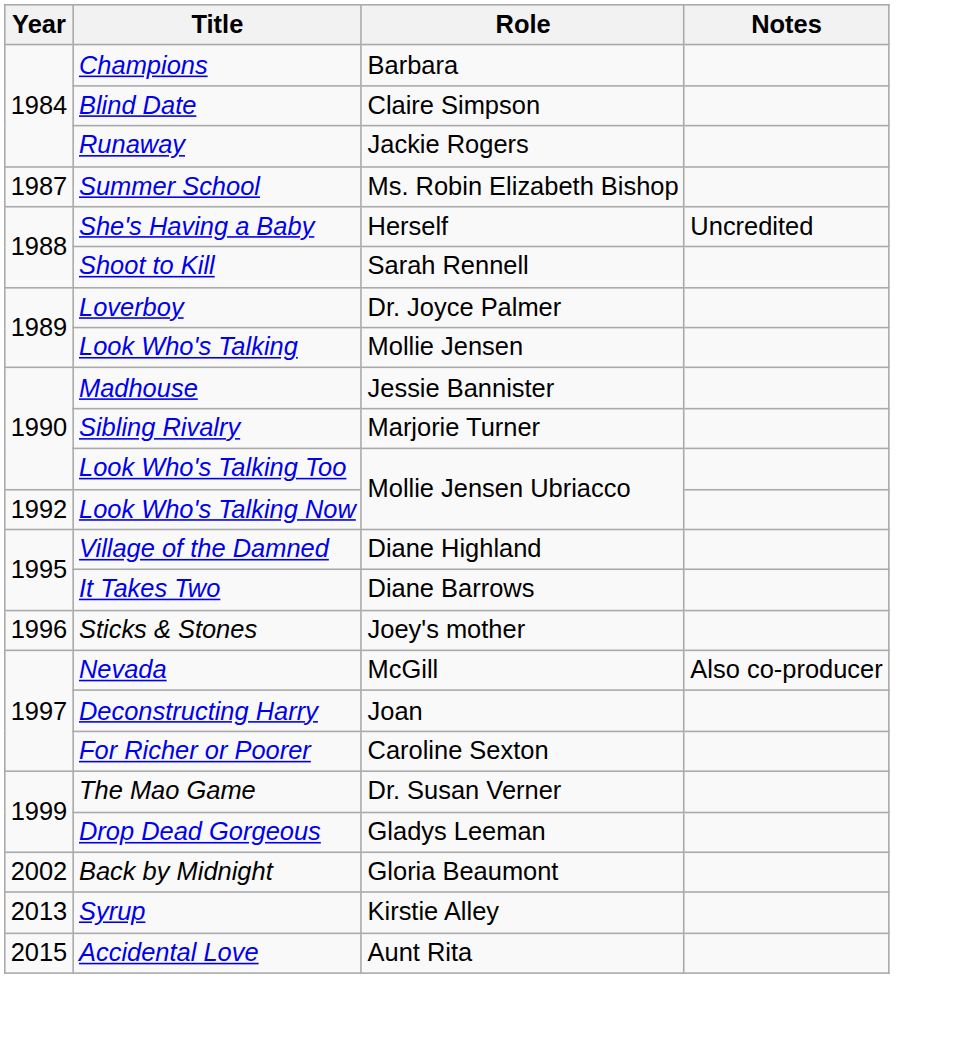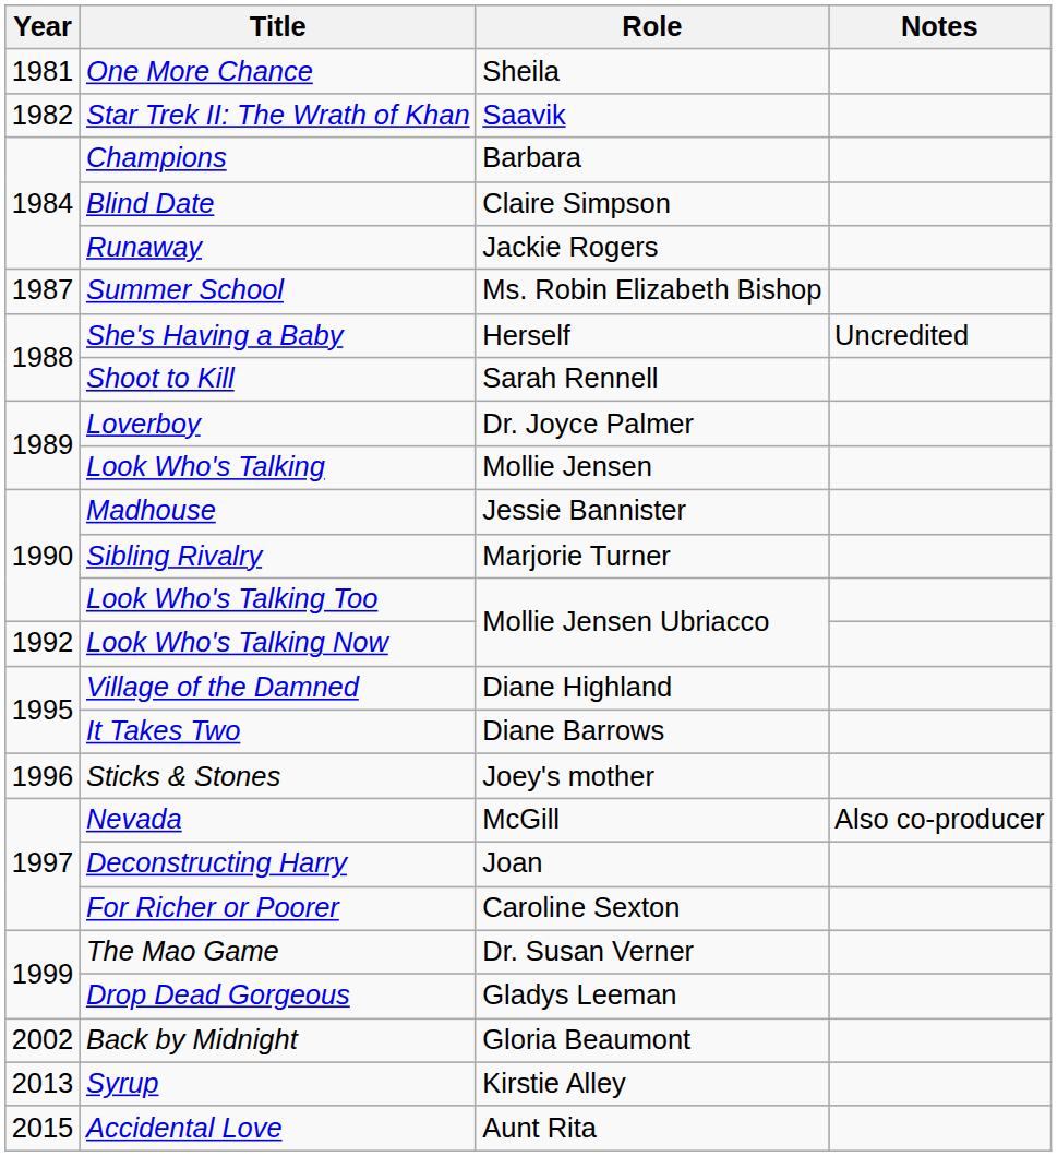 <table class="wikitable sortable">
 <tr>
 <th scope="col">Year</th>
 <th scope="col">Title</th>
 <th scope="col">Role</th>
 <th scope="col" class="unsortable">Notes</th>
+</tr>
+<tr>
+<td>1981</td>
+<td><em><a href='#'>One More Chance</a></em></td>
+<td>Sheila</td>
+<td></td>
+</tr>
+<tr>
+<td>1982</td>
+<td><em><a href='#'>Star Trek II: The Wrath of Khan</a></em></td>
+<td><a href='#'>Saavik</a></td>
+<td></td>
 </tr>
 <tr>
 <td rowspan="3">1984</td>
 <td><em><a href='#'>Champions</a></em></td>
 <td>Barbara</td>
 <td></td>
 </tr>
 <tr>
 <td><em><a href='#'>Blind Date</a></em></td>
 <td>Claire Simpson</td>
 <td></td>
 </tr>
 <tr>
 <td><em><a href='#'>Runaway</a></em></td>
 <td>Jackie Rogers</td>
 <td></td>
 </tr>
 <tr>
 <td>1987</td>
 <td><em><a href='#'>Summer School</a></em></td>
 <td>Ms. Robin Elizabeth Bishop</td>
 <td></td>
 </tr>
 <tr>
 <td rowspan="2">1988</td>
 <td><em><a href='#'>She's Having a Baby</a></em></td>
 <td>Herself</td>
 <td>Uncredited</td>
 </tr>
 <tr>
 <td><em><a href='#'>Shoot to Kill</a></em></td>
 <td>Sarah Rennell</td>
 <td></td>
 </tr>
 <tr>
 <td rowspan="2">1989</td>
 <td><em><a href='#'>Loverboy</a></em></td>
 <td>Dr. Joyce Palmer</td>
 <td></td>
 </tr>
 <tr>
 <td><em><a href='#'>Look Who's Talking</a></em></td>
 <td>Mollie Jensen</td>
 <td></td>
 </tr>
 <tr>
 <td rowspan="3">1990</td>
 <td><em><a href='#'>Madhouse</a></em></td>
 <td>Jessie Bannister</td>
 <td></td>
 </tr>
 <tr>
 <td><em><a href='#'>Sibling Rivalry</a></em></td>
 <td>Marjorie Turner</td>
 <td></td>
 </tr>
 <tr>
 <td><em><a href='#'>Look Who's Talking Too</a></em></td>
 <td rowspan="2">Mollie Jensen Ubriacco</td>
 <td></td>
 </tr>
 <tr>
 <td>1992</td>
 <td><em><a href='#'>Look Who's Talking Now</a></em></td>
 <td></td>
 </tr>
 <tr>
 <td rowspan="2">1995</td>
 <td><em><a href='#'>Village of the Damned</a></em></td>
 <td>Diane Highland</td>
 <td></td>
 </tr>
 <tr>
 <td><em><a href='#'>It Takes Two</a></em></td>
 <td>Diane Barrows</td>
 <td></td>
 </tr>
 <tr>
 <td>1996</td>
 <td><em>Sticks & Stones</em></td>
 <td>Joey's mother</td>
 <td></td>
 </tr>
 <tr>
 <td rowspan="3">1997</td>
 <td><em><a href='#'>Nevada</a></em></td>
 <td>McGill</td>
 <td>Also co-producer</td>
 </tr>
 <tr>
 <td><em><a href='#'>Deconstructing Harry</a></em></td>
 <td>Joan</td>
 <td></td>
 </tr>
 <tr>
 <td><em><a href='#'>For Richer or Poorer</a></em></td>
 <td>Caroline Sexton</td>
 <td></td>
 </tr>
 <tr>
 <td rowspan="2">1999</td>
 <td data-sort-value="Mao Game, The"><em>The Mao Game</em></td>
 <td>Dr. Susan Verner</td>
 <td></td>
 </tr>
 <tr>
 <td><em><a href='#'>Drop Dead Gorgeous</a></em></td>
 <td>Gladys Leeman</td>
 <td></td>
 </tr>
 <tr>
 <td>2002</td>
 <td><em>Back by Midnight</em></td>
 <td>Gloria Beaumont</td>
 <td></td>
 </tr>
 <tr>
 <td>2013</td>
 <td><em><a href='#'>Syrup</a></em></td>
 <td>Kirstie Alley</td>
 <td></td>
 </tr>
 <tr>
 <td>2015</td>
 <td><em><a href='#'>Accidental Love</a></em></td>
 <td>Aunt Rita</td>
 <td></td>
 </tr>
 </table>
